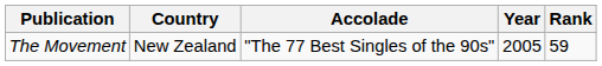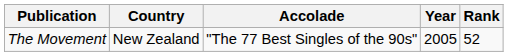 <table class="wikitable" border="1">
 <tr>
 <th>Publication</th>
 <th>Country</th>
 <th>Accolade</th>
 <th>Year</th>
 <th>Rank</th>
 </tr>
 <tr>
 <td><em>The Movement</em></td>
 <td>New Zealand</td>
 <td>"The 77 Best Singles of the 90s"</td>
 <td>2005</td>
-<td>59</td>
+<td>52</td>
 </tr>
 </table>
